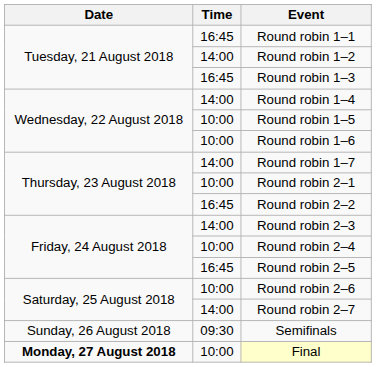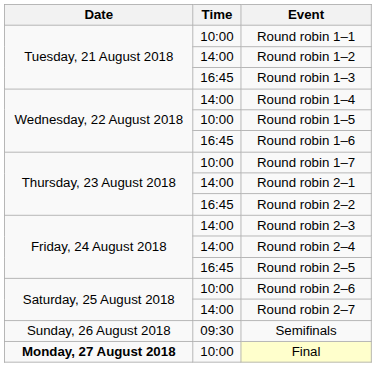 <table class = "wikitable" style="text-align:center;">
 <tr>
 <th width=220>Date</th>
 <th width=50>Time</th>
 <th width=150>Event</th>
 </tr>
 <tr>
 <td rowspan=3>Tuesday, 21 August 2018</td>
-<td>16:45</td>
+<td>10:00</td>
 <td>Round robin 1–1</td>
 </tr>
 <tr>
 <td>14:00</td>
 <td>Round robin 1–2</td>
 </tr>
 <tr>
 <td>16:45</td>
 <td>Round robin 1–3</td>
 </tr>
 <tr>
 <td rowspan=3>Wednesday, 22 August 2018</td>
 <td>14:00</td>
 <td>Round robin 1–4</td>
 </tr>
 <tr>
 <td>10:00</td>
 <td>Round robin 1–5</td>
 </tr>
 <tr>
-<td>10:00</td>
+<td>16:45</td>
 <td>Round robin 1–6</td>
 </tr>
 <tr>
 <td rowspan=3>Thursday, 23 August 2018</td>
-<td>14:00</td>
+<td>10:00</td>
 <td>Round robin 1–7</td>
 </tr>
 <tr>
-<td>10:00</td>
+<td>14:00</td>
 <td>Round robin 2–1</td>
 </tr>
 <tr>
 <td>16:45</td>
 <td>Round robin 2–2</td>
 </tr>
 <tr>
 <td rowspan=3>Friday, 24 August 2018</td>
 <td>14:00</td>
 <td>Round robin 2–3</td>
 </tr>
 <tr>
-<td>10:00</td>
+<td>14:00</td>
 <td>Round robin 2–4</td>
 </tr>
 <tr>
 <td>16:45</td>
 <td>Round robin 2–5</td>
 </tr>
 <tr>
 <td rowspan=2>Saturday, 25 August 2018</td>
 <td>10:00</td>
 <td>Round robin 2–6</td>
 </tr>
 <tr>
 <td>14:00</td>
 <td>Round robin 2–7</td>
 </tr>
 <tr>
 <td>Sunday, 26 August 2018</td>
 <td>09:30</td>
 <td>Semifinals</td>
 </tr>
 <tr>
 <td><strong>Monday, 27 August 2018</strong></td>
 <td>10:00</td>
 <td bgcolor="ffffcc">Final</td>
 </tr>
 </table>
